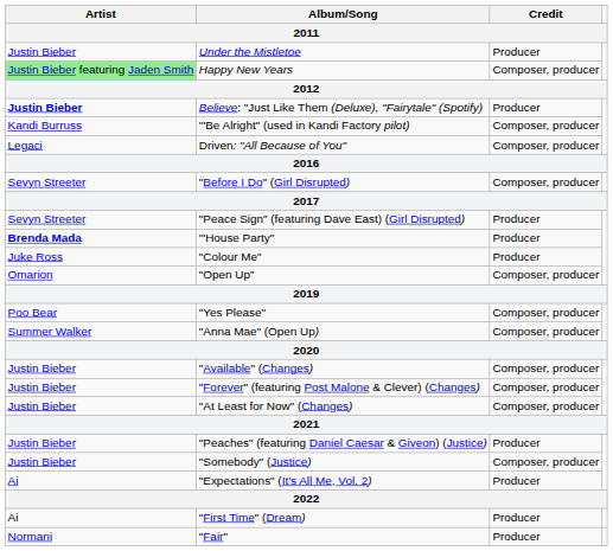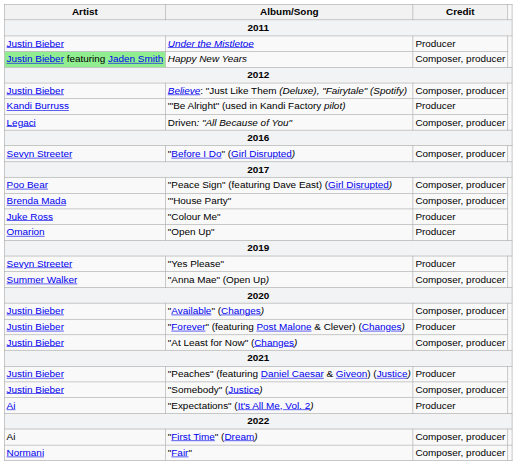 <table class=wikitable>
 <tr>
 <th>Artist</th>
 <th>Album/Song</th>
 <th>Credit</th>
 </tr>
 <tr>
 <td colspan="4"  style="text-align:center; background:#f2f3f4;"><strong>2011</strong></td>
 </tr>
 <tr>
 <td><a href='#'>Justin Bieber</a></td>
 <td><em><a href='#'>Under the Mistletoe</a></em></td>
 <td>Producer</td>
 </tr>
 <tr>
 <td style="background: lightgreen;"><a href='#'>Justin Bieber</a> featuring <a href='#'>Jaden Smith</a></td>
 <td><em>Happy New Years</em></td>
 <td>Composer, producer</td>
 </tr>
 <tr>
 <td colspan="4"  style="text-align:center; background:#f2f3f4;"><strong>2012</strong></td>
 </tr>
 <tr>
-<td><strong><a href='#'>Justin Bieber</a></strong></td>
+<td><a href='#'>Justin Bieber</a></td>
 <td><em><a href='#'>Believe</a></em>: "Just Like Them<em> (Deluxe), "Fairytale" (Spotify)</td>
-<td>Producer</td>
+<td>Composer, producer</td>
 </tr>
 <tr>
 <td><a href='#'>Kandi Burruss</a></td>
 <td>'"Be Alright" (used in </em>Kandi Factory<em> pilot)</td>
-<td>Composer, producer</td>
+<td>Producer</td>
 </tr>
 <tr>
 <td><a href='#'>Legaci</a></td>
 <td></em>Driven<em>: "All Because of You"</td>
 <td>Composer, producer</td>
 </tr>
 <tr>
 <td colspan="4"  style="text-align:center; background:#f2f3f4;"><strong>2016</strong></td>
 </tr>
 <tr>
 <td><a href='#'>Sevyn Streeter</a></td>
 <td>"<a href='#'>Before I Do</a>" (</em><a href='#'>Girl Disrupted</a><em>)</td>
 <td>Composer, producer</td>
 </tr>
 <tr>
 <td colspan="4"  style="text-align:center; background:#f2f3f4;"><strong>2017</strong></td>
 </tr>
 <tr>
-<td><a href='#'>Sevyn Streeter</a></td>
+<td><a href='#'>Poo Bear</a></td>
 <td>"Peace Sign" (featuring Dave East) (</em><a href='#'>Girl Disrupted</a><em>)</td>
-<td>Producer</td>
+<td>Composer, producer</td>
 </tr>
 <tr>
-<td><strong><a href='#'>Brenda Mada</a></strong></td>
+<td><a href='#'>Brenda Mada</a></td>
 <td>'"House Party"</td>
-<td>Producer</td>
+<td>Composer, producer</td>
 </tr>
 <tr>
 <td><a href='#'>Juke Ross</a></td>
 <td>"Colour Me"</td>
 <td>Producer</td>
 </tr>
 <tr>
 <td><a href='#'>Omarion</a></td>
 <td>"Open Up"</td>
-<td>Composer, producer</td>
+<td>Producer</td>
 </tr>
 <tr>
 <td colspan="4"  style="text-align:center; background:#f2f3f4;"><strong>2019</strong></td>
 </tr>
 <tr>
-<td><a href='#'>Poo Bear</a></td>
+<td><a href='#'>Sevyn Streeter</a></td>
 <td>"Yes Please"</td>
-<td>Composer, producer</td>
+<td>Producer</td>
 </tr>
 <tr>
 <td><a href='#'>Summer Walker</a></td>
 <td>"Anna Mae" (</em>Open Up<em>)</td>
 <td>Composer, producer</td>
 </tr>
 <tr>
 <td colspan="4"  style="text-align:center; background:#f2f3f4;"><strong>2020</strong></td>
 </tr>
 <tr>
 <td><a href='#'>Justin Bieber</a></td>
 <td>"<a href='#'>Available</a>" (</em><a href='#'>Changes</a><em>)</td>
 <td>Composer, producer</td>
 </tr>
 <tr>
 <td><a href='#'>Justin Bieber</a></td>
 <td>"<a href='#'>Forever</a>" (featuring <a href='#'>Post Malone</a> & Clever) (</em><a href='#'>Changes</a><em>)</td>
-<td>Composer, producer</td>
+<td>Producer</td>
 </tr>
 <tr>
 <td><a href='#'>Justin Bieber</a></td>
 <td>"At Least for Now" (</em><a href='#'>Changes</a><em>)</td>
 <td>Composer, producer</td>
 </tr>
 <tr>
 <td colspan="4"  style="text-align:center; background:#f2f3f4;"><strong>2021</strong></td>
 </tr>
 <tr>
 <td><a href='#'>Justin Bieber</a></td>
 <td>"Peaches" (featuring <a href='#'>Daniel Caesar</a> & <a href='#'>Giveon</a>) (</em><a href='#'>Justice</a><em>)</td>
 <td>Producer</td>
 </tr>
 <tr>
 <td><a href='#'>Justin Bieber</a></td>
 <td>"Somebody" (</em><a href='#'>Justice</a><em>)</td>
 <td>Composer, producer</td>
 </tr>
 <tr>
 <td><a href='#'>Ai</a></td>
 <td>"Expectations" (</em><a href='#'>It's All Me, Vol. 2</a><em>)</td>
 <td>Producer</td>
 </tr>
 <tr>
 <td colspan="4" style="text-align:center; background:#f2f3f4;"><strong>2022</strong></td>
 </tr>
 <tr>
 <td>Ai</td>
 <td>"<a href='#'>First Time</a>" (</em><a href='#'>Dream</a><em>)</td>
-<td>Producer</td>
+<td>Composer, producer</td>
 <td></td>
 </tr>
 <tr>
 <td><a href='#'>Normani</a></td>
 <td>"<a href='#'>Fair</a>"</td>
-<td>Producer</td>
+<td>Composer, producer</td>
 <td></td>
 </tr>
 </table>
